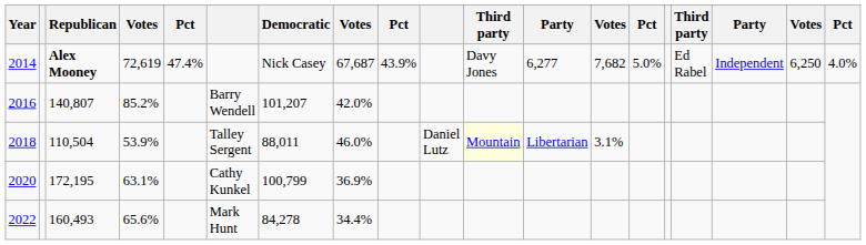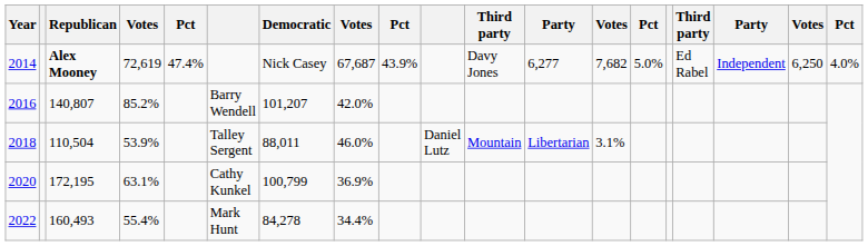 <table class="wikitable" style="margin:0.5em ; font-size:95%">
 <tr>
 <th>Year</th>
 <th></th>
 <th>Republican</th>
 <th>Votes</th>
 <th>Pct</th>
 <th></th>
 <th>Democratic</th>
 <th>Votes</th>
 <th>Pct</th>
 <th></th>
 <th>Third party</th>
 <th>Party</th>
 <th>Votes</th>
 <th>Pct</th>
 <th></th>
 <th>Third party</th>
 <th>Party</th>
 <th>Votes</th>
 <th>Pct</th>
 </tr>
 <tr>
 <td><a href='#'>2014</a></td>
 <td></td>
 <td><strong>Alex Mooney</strong></td>
 <td>72,619</td>
 <td>47.4%</td>
 <td></td>
 <td>Nick Casey</td>
 <td>67,687</td>
 <td>43.9%</td>
 <td></td>
 <td>Davy Jones</td>
 <td>6,277</td>
 <td>7,682</td>
 <td>5.0%</td>
 <td></td>
 <td>Ed Rabel</td>
 <td><a href='#'>Independent</a></td>
 <td>6,250</td>
 <td>4.0%</td>
 </tr>
 <tr>
 <td><a href='#'>2016</a></td>
 <td></td>
 <td>140,807</td>
 <td>85.2%</td>
 <td></td>
 <td>Barry Wendell</td>
 <td>101,207</td>
 <td>42.0%</td>
 <td></td>
 <td></td>
 <td></td>
 <td></td>
 <td></td>
 <td></td>
 <td></td>
 <td></td>
 <td></td>
 <td></td>
 </tr>
 <tr>
 <td><a href='#'>2018</a></td>
 <td></td>
 <td>110,504</td>
 <td>53.9%</td>
 <td></td>
 <td>Talley Sergent</td>
 <td>88,011</td>
 <td>46.0%</td>
 <td></td>
 <td>Daniel Lutz</td>
-<td style="background: lightyellow;"><a href='#'>Mountain</a></td>
+<td><a href='#'>Mountain</a></td>
 <td><a href='#'>Libertarian</a></td>
 <td>3.1%</td>
 <td></td>
 <td></td>
 <td></td>
 <td></td>
 <td></td>
 </tr>
 <tr>
 <td><a href='#'>2020</a></td>
 <td></td>
 <td>172,195</td>
 <td>63.1%</td>
 <td></td>
 <td>Cathy Kunkel</td>
 <td>100,799</td>
 <td>36.9%</td>
 <td></td>
 <td></td>
 <td></td>
 <td></td>
 <td></td>
 <td></td>
 <td></td>
 <td></td>
 <td></td>
 <td></td>
 </tr>
 <tr>
 <td><a href='#'>2022</a></td>
 <td></td>
 <td>160,493</td>
-<td>65.6%</td>
+<td>55.4%</td>
 <td></td>
 <td>Mark Hunt</td>
 <td>84,278</td>
 <td>34.4%</td>
 <td></td>
 <td></td>
 <td></td>
 <td></td>
 <td></td>
 <td></td>
 <td></td>
 <td></td>
 <td></td>
 <td></td>
 </tr>
 </table>
